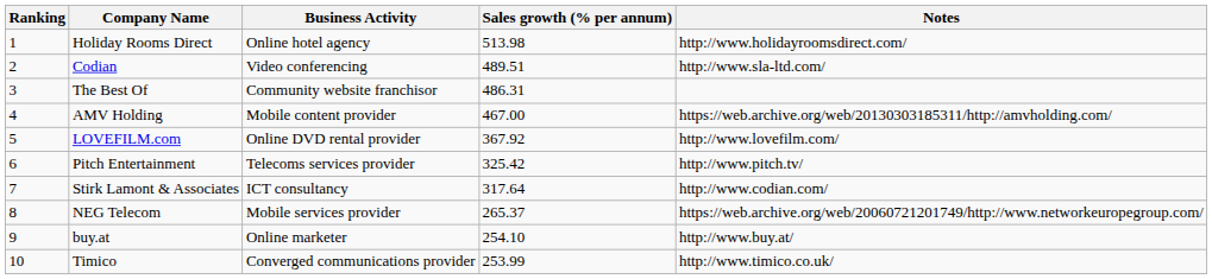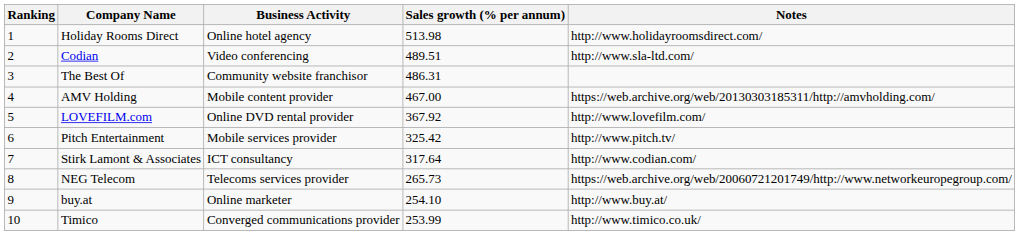 <table class="wikitable sortable">
 <tr>
 <th>Ranking</th>
 <th>Company Name</th>
 <th>Business Activity</th>
 <th>Sales growth (% per annum)</th>
 <th>Notes</th>
 </tr>
 <tr>
 <td>1</td>
 <td>Holiday Rooms Direct</td>
 <td>Online hotel agency</td>
 <td>513.98</td>
 <td>http://www.holidayroomsdirect.com/</td>
 </tr>
 <tr>
 <td>2</td>
 <td><a href='#'>Codian</a></td>
 <td>Video conferencing</td>
 <td>489.51</td>
 <td>http://www.sla-ltd.com/</td>
 </tr>
 <tr>
 <td>3</td>
 <td>The Best Of</td>
 <td>Community website franchisor</td>
 <td>486.31</td>
 <td></td>
 </tr>
 <tr>
 <td>4</td>
 <td>AMV Holding</td>
 <td>Mobile content provider</td>
 <td>467.00</td>
 <td>https://web.archive.org/web/20130303185311/http://amvholding.com/</td>
 </tr>
 <tr>
 <td>5</td>
 <td><a href='#'>LOVEFILM.com</a></td>
 <td>Online DVD rental provider</td>
 <td>367.92</td>
 <td>http://www.lovefilm.com/</td>
 </tr>
 <tr>
 <td>6</td>
 <td>Pitch Entertainment</td>
-<td>Telecoms services provider</td>
+<td>Mobile services provider</td>
 <td>325.42</td>
 <td>http://www.pitch.tv/</td>
 </tr>
 <tr>
 <td>7</td>
 <td>Stirk Lamont & Associates</td>
 <td>ICT consultancy</td>
 <td>317.64</td>
 <td>http://www.codian.com/</td>
 </tr>
 <tr>
 <td>8</td>
 <td>NEG Telecom</td>
-<td>Mobile services provider</td>
-<td>265.37</td>
+<td>Telecoms services provider</td>
+<td>265.73</td>
 <td>https://web.archive.org/web/20060721201749/http://www.networkeuropegroup.com/</td>
 </tr>
 <tr>
 <td>9</td>
 <td>buy.at</td>
 <td>Online marketer</td>
 <td>254.10</td>
 <td>http://www.buy.at/</td>
 </tr>
 <tr>
 <td>10</td>
 <td>Timico</td>
 <td>Converged communications provider</td>
 <td>253.99</td>
 <td>http://www.timico.co.uk/</td>
 </tr>
 </table>
